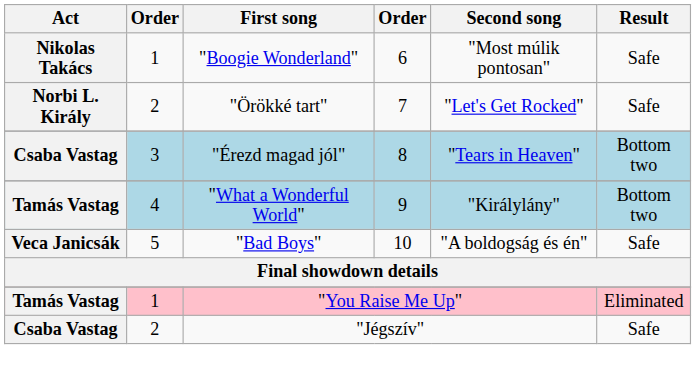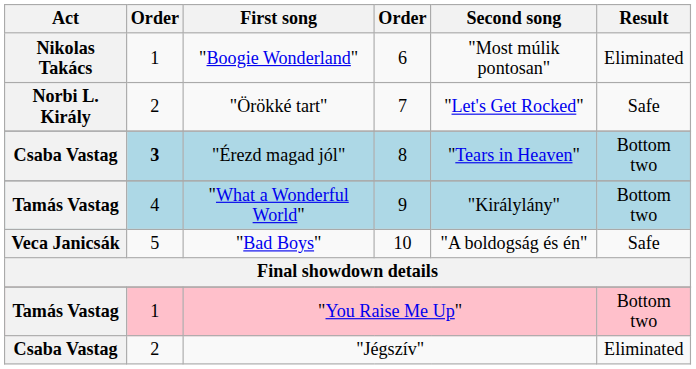 <table class="wikitable" style="text-align:center;">
 <tr>
 <th scope="col">Act</th>
 <th scope="col">Order</th>
 <th scope="col">First song</th>
 <th scope="col">Order</th>
 <th scope="col">Second song</th>
 <th scope="col">Result</th>
 </tr>
 <tr>
 <th scope="row">Nikolas Takács</th>
 <td>1</td>
 <td>"<a href='#'>Boogie Wonderland</a>"</td>
 <td>6</td>
 <td>"Most múlik pontosan"</td>
-<td>Safe</td>
+<td>Eliminated</td>
 </tr>
 <tr>
 <th scope="row">Norbi L. Király</th>
 <td>2</td>
 <td>"Örökké tart"</td>
 <td>7</td>
 <td>"<a href='#'>Let's Get Rocked</a>"</td>
 <td>Safe</td>
 </tr>
 <tr>
 </tr>
 <tr bgcolor="lightblue">
 <th scope="row">Csaba Vastag</th>
-<td>3</td>
+<td><strong>3</strong></td>
 <td>"Érezd magad jól"</td>
 <td>8</td>
 <td>"<a href='#'>Tears in Heaven</a>"</td>
 <td>Bottom two</td>
 </tr>
 <tr>
 </tr>
 <tr bgcolor="lightblue">
 <th scope="row">Tamás Vastag</th>
 <td>4</td>
 <td>"<a href='#'>What a Wonderful World</a>"</td>
 <td>9</td>
 <td>"Királylány"</td>
 <td>Bottom two</td>
 </tr>
 <tr>
 <th scope="row">Veca Janicsák</th>
 <td>5</td>
 <td>"<a href='#'>Bad Boys</a>"</td>
 <td>10</td>
 <td>"A boldogság és én"</td>
 <td>Safe</td>
 </tr>
 <tr>
 <th scope="col" colspan="7">Final showdown details</th>
 </tr>
 <tr>
 </tr>
 <tr bgcolor="pink">
 <th scope="row">Tamás Vastag</th>
 <td>1</td>
 <td colspan="3">"<a href='#'>You Raise Me Up</a>"</td>
-<td>Eliminated</td>
+<td>Bottom two</td>
 </tr>
 <tr>
 <th scope="row">Csaba Vastag</th>
 <td>2</td>
 <td colspan="3">"Jégszív"</td>
-<td>Safe</td>
+<td>Eliminated</td>
 </tr>
 </table>
